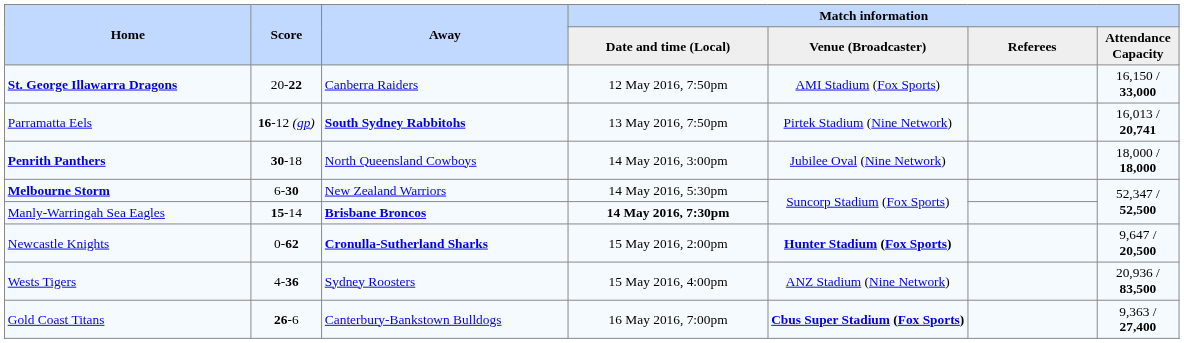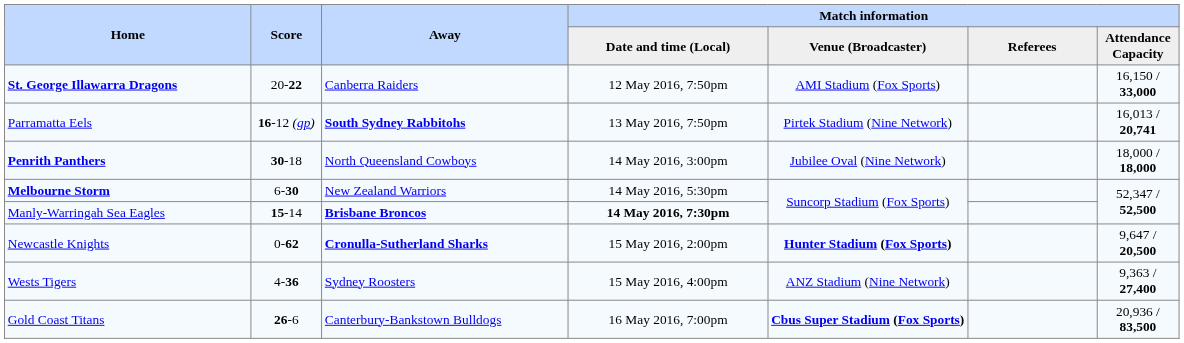 <table border="1" cellpadding="3" cellspacing="0" style="border-collapse:collapse; font-size:90%; width:100%;">
 <tr style="background:#c1d8ff;">
 <th rowspan="2" style="width:21%;">Home</th>
 <th rowspan="2" style="width:6%;">Score</th>
 <th rowspan="2" style="width:21%;">Away</th>
 <th colspan=6>Match information</th>
 </tr>
 <tr style="background:#efefef;">
 <th width=17%>Date and time (Local)</th>
 <th width="17%">Venue (Broadcaster)</th>
 <th width=11%>Referees</th>
 <th width=7%>Attendance <strong>Capacity</strong></th>
 </tr>
 <tr style="text-align:center; background:#f5faff;">
 <td align="left"> <strong><a href='#'>St. George Illawarra Dragons</a></strong></td>
 <td>20-<strong>22</strong></td>
 <td align="left"> <a href='#'>Canberra Raiders</a></td>
 <td>12 May 2016, 7:50pm</td>
 <td><a href='#'>AMI Stadium</a>  (<a href='#'>Fox Sports</a>)</td>
 <td></td>
 <td>16,150 / <strong>33,000</strong></td>
 </tr>
 <tr style="text-align:center; background:#f5faff;">
 <td align="left"> <a href='#'>Parramatta Eels</a></td>
 <td><strong>16</strong>-12 <em>(<a href='#'>gp</a>)</em></td>
 <td align="left"> <strong><a href='#'>South Sydney Rabbitohs</a></strong></td>
 <td>13 May 2016, 7:50pm</td>
 <td><a href='#'>Pirtek Stadium</a>  (<a href='#'>Nine Network</a>)</td>
 <td></td>
 <td>16,013 / <strong>20,741</strong></td>
 </tr>
 <tr style="text-align:center; background:#f5faff;">
 <td align="left"> <strong><a href='#'>Penrith Panthers</a></strong></td>
 <td><strong>30</strong>-18</td>
 <td align="left"> <a href='#'>North Queensland Cowboys</a></td>
 <td>14 May 2016, 3:00pm</td>
 <td><a href='#'>Jubilee Oval</a>  (<a href='#'>Nine Network</a>)</td>
 <td></td>
 <td>18,000 / <strong>18,000</strong></td>
 </tr>
 <tr style="text-align:center; background:#f5faff;">
 <td align="left"> <strong><a href='#'>Melbourne Storm</a></strong></td>
 <td>6-<strong>30</strong></td>
 <td align="left"> <a href='#'>New Zealand Warriors</a></td>
 <td>14 May 2016, 5:30pm</td>
 <td rowspan=2><a href='#'>Suncorp Stadium</a>  (<a href='#'>Fox Sports</a>)</td>
 <td></td>
 <td rowspan=2>52,347 / <strong>52,500</strong></td>
 </tr>
 <tr style="text-align:center; background:#f5faff;">
 <td align="left"> <a href='#'>Manly-Warringah Sea Eagles</a></td>
 <td><strong>15</strong>-14</td>
 <td align="left"> <strong><a href='#'>Brisbane Broncos</a></strong></td>
 <td><strong>14 May 2016, 7:30pm</strong></td>
 <td></td>
 </tr>
 <tr style="text-align:center; background:#f5faff;">
 <td align="left"> <a href='#'>Newcastle Knights</a></td>
 <td>0-<strong>62</strong></td>
 <td align="left"> <strong><a href='#'>Cronulla-Sutherland Sharks</a></strong></td>
 <td>15 May 2016, 2:00pm</td>
 <td><strong><a href='#'>Hunter Stadium</a>  (<a href='#'>Fox Sports</a>)</strong></td>
 <td></td>
 <td>9,647 / <strong>20,500</strong></td>
 </tr>
 <tr style="text-align:center; background:#f5faff;">
 <td align="left"> <a href='#'>Wests Tigers</a></td>
 <td>4-<strong>36</strong></td>
 <td align="left"> <a href='#'>Sydney Roosters</a></td>
 <td>15 May 2016, 4:00pm</td>
 <td><a href='#'>ANZ Stadium</a>  (<a href='#'>Nine Network</a>)</td>
 <td></td>
-<td>20,936 / <strong>83,500</strong></td>
+<td>9,363 / <strong>27,400</strong></td>
 </tr>
 <tr style="text-align:center; background:#f5faff;">
 <td align="left"> <a href='#'>Gold Coast Titans</a></td>
 <td><strong>26</strong>-6</td>
 <td align="left"> <a href='#'>Canterbury-Bankstown Bulldogs</a></td>
 <td>16 May 2016, 7:00pm</td>
 <td><strong><a href='#'>Cbus Super Stadium</a>  (<a href='#'>Fox Sports</a>)</strong></td>
 <td></td>
-<td>9,363 / <strong>27,400</strong></td>
+<td>20,936 / <strong>83,500</strong></td>
 </tr>
 </table>
